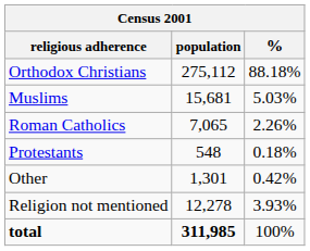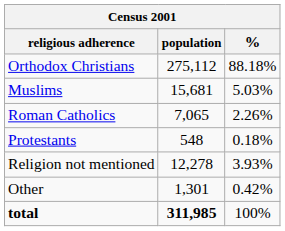 <table class="wikitable">
 <tr>
 <th colspan=3><small>Census 2001</small></th>
 </tr>
 <tr>
 <th><small>religious adherence</small></th>
 <th><small>population</small></th>
 <th>%</th>
 </tr>
 <tr>
 <td><a href='#'>Orthodox Christians</a></td>
 <td align="middle">275,112</td>
 <td align="middle">88.18%</td>
 </tr>
 <tr>
 <td><a href='#'>Muslims</a></td>
 <td align="middle">15,681</td>
 <td align="middle">5.03%</td>
 </tr>
 <tr>
 <td><a href='#'>Roman Catholics</a></td>
 <td align="middle">7,065</td>
 <td align="middle">2.26%</td>
 </tr>
 <tr>
 <td><a href='#'>Protestants</a></td>
 <td align="middle">548</td>
 <td align="middle">0.18%</td>
 </tr>
 <tr>
+<td>Religion not mentioned</td>
+<td align="middle">12,278</td>
+<td align="middle">3.93%</td>
+</tr>
+<tr>
 <td>Other</td>
 <td align="middle">1,301</td>
 <td align="middle">0.42%</td>
-</tr>
-<tr>
-<td>Religion not mentioned</td>
-<td align="middle">12,278</td>
-<td align="middle">3.93%</td>
 </tr>
 <tr>
 <td><strong>total</strong></td>
 <td align="middle"><strong>311,985</strong></td>
 <td align="middle">100%</td>
 </tr>
 </table>
